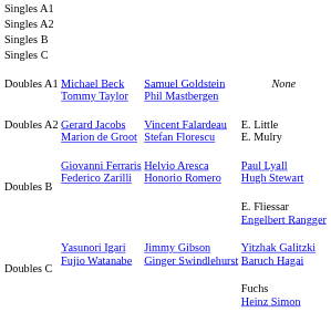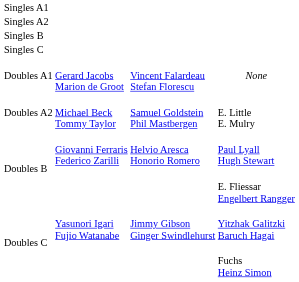 <table>
 <tr>
 <td rowspan="2">Singles A1<br></td>
 <td rowspan="2"></td>
 <td rowspan="2"></td>
 <td></td>
 </tr>
 <tr>
 <td></td>
 </tr>
 <tr>
 <td rowspan="2">Singles A2<br></td>
 <td rowspan="2"></td>
 <td rowspan="2"></td>
 <td></td>
 </tr>
 <tr>
 <td></td>
 </tr>
 <tr>
 <td rowspan="2">Singles B<br></td>
 <td rowspan="2"></td>
 <td rowspan="2"></td>
 <td></td>
 </tr>
 <tr>
 <td></td>
 </tr>
 <tr>
 <td rowspan="2">Singles C<br></td>
 <td rowspan="2"></td>
 <td rowspan="2"></td>
 <td></td>
 </tr>
 <tr>
 <td></td>
 </tr>
 <tr>
 <td>Doubles A1<br></td>
-<td valign=top> <br> <a href='#'>Michael Beck</a> <br> <a href='#'>Tommy Taylor</a></td>
-<td valign=top> <br> <a href='#'>Samuel Goldstein</a> <br> <a href='#'>Phil Mastbergen</a></td>
+<td valign=top> <br><a href='#'>Gerard Jacobs</a> <br> <a href='#'>Marion de Groot</a></td>
+<td valign=top> <br> <a href='#'>Vincent Falardeau</a> <br> <a href='#'>Stefan Florescu</a></td>
 <td align="center"><em>None</em></td>
 </tr>
 <tr>
 <td>Doubles A2<br></td>
-<td valign=top> <br><a href='#'>Gerard Jacobs</a> <br> <a href='#'>Marion de Groot</a></td>
-<td valign=top> <br> <a href='#'>Vincent Falardeau</a> <br> <a href='#'>Stefan Florescu</a></td>
+<td valign=top> <br> <a href='#'>Michael Beck</a> <br> <a href='#'>Tommy Taylor</a></td>
+<td valign=top> <br> <a href='#'>Samuel Goldstein</a> <br> <a href='#'>Phil Mastbergen</a></td>
 <td valign=top> <br> E. Little <br> E. Mulry</td>
 </tr>
 <tr>
 <td rowspan="2">Doubles B<br></td>
 <td rowspan="2" valign=top> <br> <a href='#'>Giovanni Ferraris</a> <br> <a href='#'>Federico Zarilli</a></td>
 <td rowspan="2" valign=top> <br> <a href='#'>Helvio Aresca</a> <br> <a href='#'>Honorio Romero</a></td>
 <td valign=top> <br> <a href='#'>Paul Lyall</a> <br> <a href='#'>Hugh Stewart</a></td>
 </tr>
 <tr>
 <td valign=top> <br> E. Fliessar <br> <a href='#'>Engelbert Rangger</a></td>
 </tr>
 <tr>
 <td rowspan="2">Doubles C<br></td>
 <td rowspan="2" valign=top> <br> <a href='#'>Yasunori Igari</a> <br> <a href='#'>Fujio Watanabe</a></td>
 <td rowspan="2" valign=top> <br> <a href='#'>Jimmy Gibson</a> <br> <a href='#'>Ginger Swindlehurst</a></td>
 <td valign=top> <br> <a href='#'>Yitzhak Galitzki</a> <br> <a href='#'>Baruch Hagai</a></td>
 </tr>
 <tr>
 <td valign=top> <br> Fuchs <br> <a href='#'>Heinz Simon</a></td>
 </tr>
 </table>
